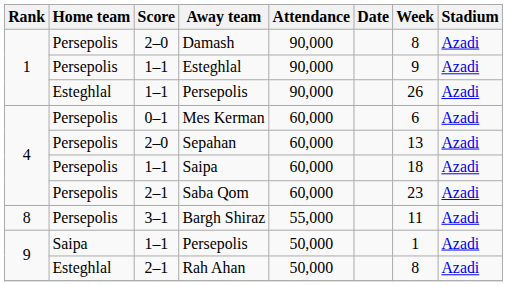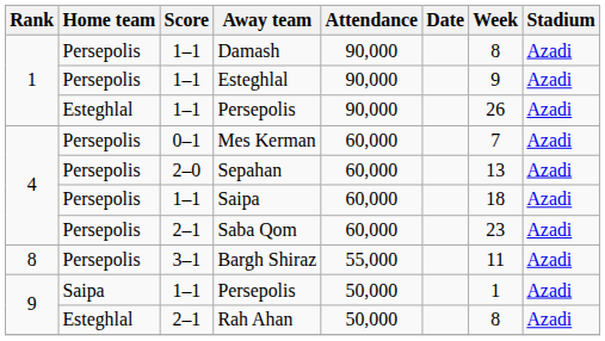 <table class="wikitable sortable">
 <tr>
 <th>Rank</th>
 <th>Home team</th>
 <th>Score</th>
 <th>Away team</th>
 <th>Attendance</th>
 <th>Date</th>
 <th>Week</th>
 <th>Stadium</th>
 </tr>
 <tr>
 <td align=center rowspan="3">1</td>
 <td>Persepolis</td>
-<td align=center>2–0</td>
+<td align=center>1–1</td>
 <td>Damash</td>
 <td align=center>90,000</td>
 <td></td>
 <td align=center>8</td>
 <td><a href='#'>Azadi</a></td>
 </tr>
 <tr>
 <td>Persepolis</td>
 <td align=center>1–1</td>
 <td>Esteghlal</td>
 <td align=center>90,000</td>
 <td></td>
 <td align=center>9</td>
 <td><a href='#'>Azadi</a></td>
 </tr>
 <tr>
 <td>Esteghlal</td>
 <td align=center>1–1</td>
 <td>Persepolis</td>
 <td align=center>90,000</td>
 <td></td>
 <td align=center>26</td>
 <td><a href='#'>Azadi</a></td>
 </tr>
 <tr>
 <td align=center rowspan="4">4</td>
 <td>Persepolis</td>
 <td align=center>0–1</td>
 <td>Mes Kerman</td>
 <td align=center>60,000</td>
 <td></td>
-<td align=center>6</td>
+<td align=center>7</td>
 <td><a href='#'>Azadi</a></td>
 </tr>
 <tr>
 <td>Persepolis</td>
 <td align=center>2–0</td>
 <td>Sepahan</td>
 <td align=center>60,000</td>
 <td></td>
 <td align=center>13</td>
 <td><a href='#'>Azadi</a></td>
 </tr>
 <tr>
 <td>Persepolis</td>
 <td align=center>1–1</td>
 <td>Saipa</td>
 <td align=center>60,000</td>
 <td></td>
 <td align=center>18</td>
 <td><a href='#'>Azadi</a></td>
 </tr>
 <tr>
 <td>Persepolis</td>
 <td align=center>2–1</td>
 <td>Saba Qom</td>
 <td align=center>60,000</td>
 <td></td>
 <td align=center>23</td>
 <td><a href='#'>Azadi</a></td>
 </tr>
 <tr>
 <td align=center>8</td>
 <td>Persepolis</td>
 <td align=center>3–1</td>
 <td>Bargh Shiraz</td>
 <td align=center>55,000</td>
 <td></td>
 <td align=center>11</td>
 <td><a href='#'>Azadi</a></td>
 </tr>
 <tr>
 <td align=center rowspan="2">9</td>
 <td>Saipa</td>
 <td align=center>1–1</td>
 <td>Persepolis</td>
 <td align=center>50,000</td>
 <td></td>
 <td align=center>1</td>
 <td><a href='#'>Azadi</a></td>
 </tr>
 <tr>
 <td>Esteghlal</td>
 <td align=center>2–1</td>
 <td>Rah Ahan</td>
 <td align=center>50,000</td>
 <td></td>
 <td align=center>8</td>
 <td><a href='#'>Azadi</a></td>
 </tr>
 <tr>
 </tr>
 </table>
